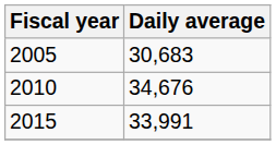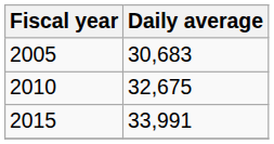 <table class="wikitable">
 <tr>
 <th>Fiscal year</th>
 <th>Daily average</th>
 </tr>
 <tr>
 <td>2005</td>
 <td>30,683</td>
 </tr>
 <tr>
 <td>2010</td>
-<td>34,676</td>
+<td>32,675</td>
 </tr>
 <tr>
 <td>2015</td>
 <td>33,991</td>
 </tr>
 <tr>
 </tr>
 </table>
